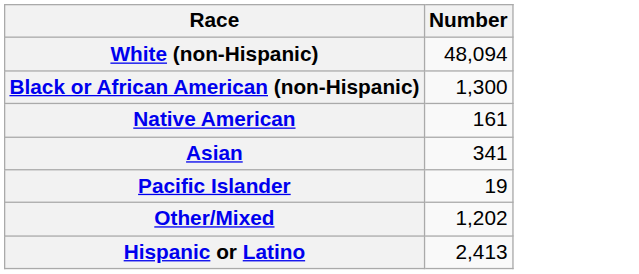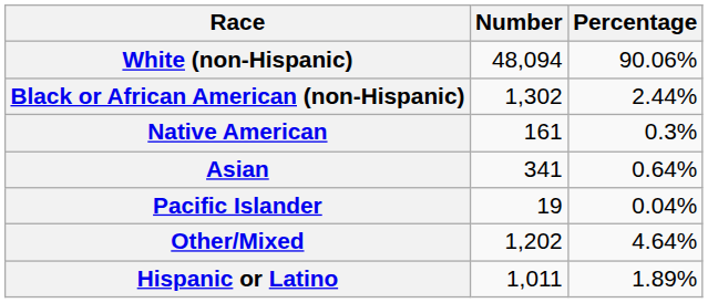 <table class="wikitable" style="text-align:right">
 <tr>
 <th scope="col">Race</th>
 <th scope="col">Number</th>
+<th scope="col">Percentage</th>
 </tr>
 <tr>
 <th scope="row"><a href='#'>White</a> (non-Hispanic)</th>
 <td>48,094</td>
+<td>90.06%</td>
 </tr>
 <tr>
 <th scope="row"><a href='#'>Black or African American</a> (non-Hispanic)</th>
-<td>1,300</td>
+<td>1,302</td>
+<td>2.44%</td>
 </tr>
 <tr>
 <th scope="row"><a href='#'>Native American</a></th>
 <td>161</td>
+<td>0.3%</td>
 </tr>
 <tr>
 <th scope="row"><a href='#'>Asian</a></th>
 <td>341</td>
+<td>0.64%</td>
 </tr>
 <tr>
 <th scope="row"><a href='#'>Pacific Islander</a></th>
 <td>19</td>
+<td>0.04%</td>
 </tr>
 <tr>
 <th scope="row"><a href='#'>Other/Mixed</a></th>
 <td>1,202</td>
+<td>4.64%</td>
 </tr>
 <tr>
 <th scope="row"><a href='#'>Hispanic</a> or <a href='#'>Latino</a></th>
-<td>2,413</td>
+<td>1,011</td>
+<td>1.89%</td>
 </tr>
 </table>
